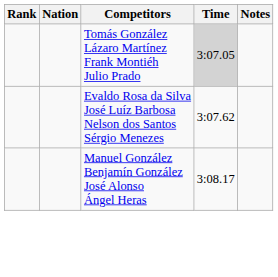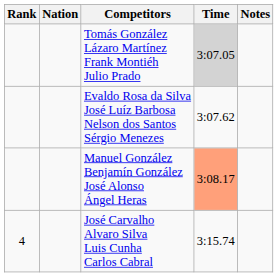 <table class="wikitable sortable" style="text-align:center">
 <tr>
 <th>Rank</th>
 <th>Nation</th>
 <th>Competitors</th>
 <th>Time</th>
 <th>Notes</th>
 </tr>
 <tr>
 <td align=center></td>
 <td align=left></td>
 <td align=left><a href='#'>Tomás González</a><br><a href='#'>Lázaro Martínez</a><br><a href='#'>Frank Montiéh</a><br><a href='#'>Julio Prado</a></td>
 <td style="background: lightgrey;">3:07.05</td>
 <td></td>
 </tr>
 <tr>
 <td align=center></td>
 <td align=left></td>
 <td align=left><a href='#'>Evaldo Rosa da Silva</a><br><a href='#'>José Luíz Barbosa</a><br><a href='#'>Nelson dos Santos</a><br><a href='#'>Sérgio Menezes</a></td>
 <td>3:07.62</td>
 <td></td>
 </tr>
 <tr>
 <td align=center></td>
 <td align=left></td>
 <td align=left><a href='#'>Manuel González</a><br><a href='#'>Benjamín González</a><br><a href='#'>José Alonso</a><br><a href='#'>Ángel Heras</a></td>
-<td>3:08.17</td>
+<td style="background: lightsalmon;">3:08.17</td>
+<td></td>
+</tr>
+<tr>
+<td align=center>4</td>
+<td align=left></td>
+<td align=left><a href='#'>José Carvalho</a><br><a href='#'>Alvaro Silva</a><br><a href='#'>Luis Cunha</a><br><a href='#'>Carlos Cabral</a></td>
+<td>3:15.74</td>
 <td></td>
 </tr>
 </table>
